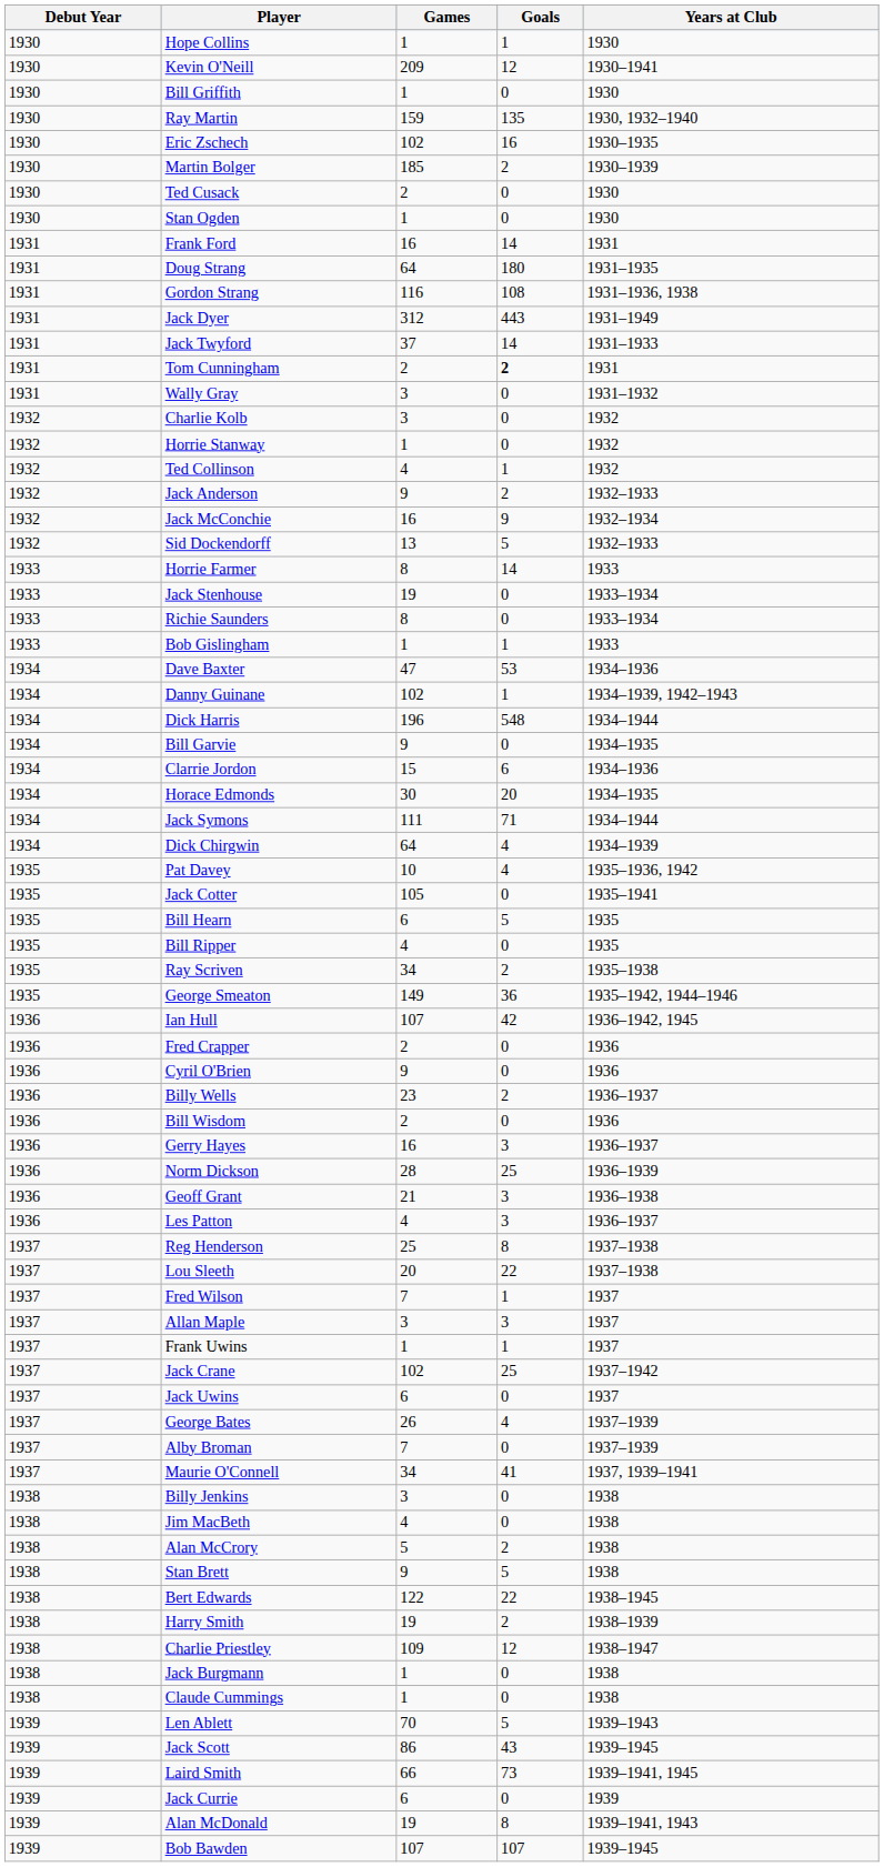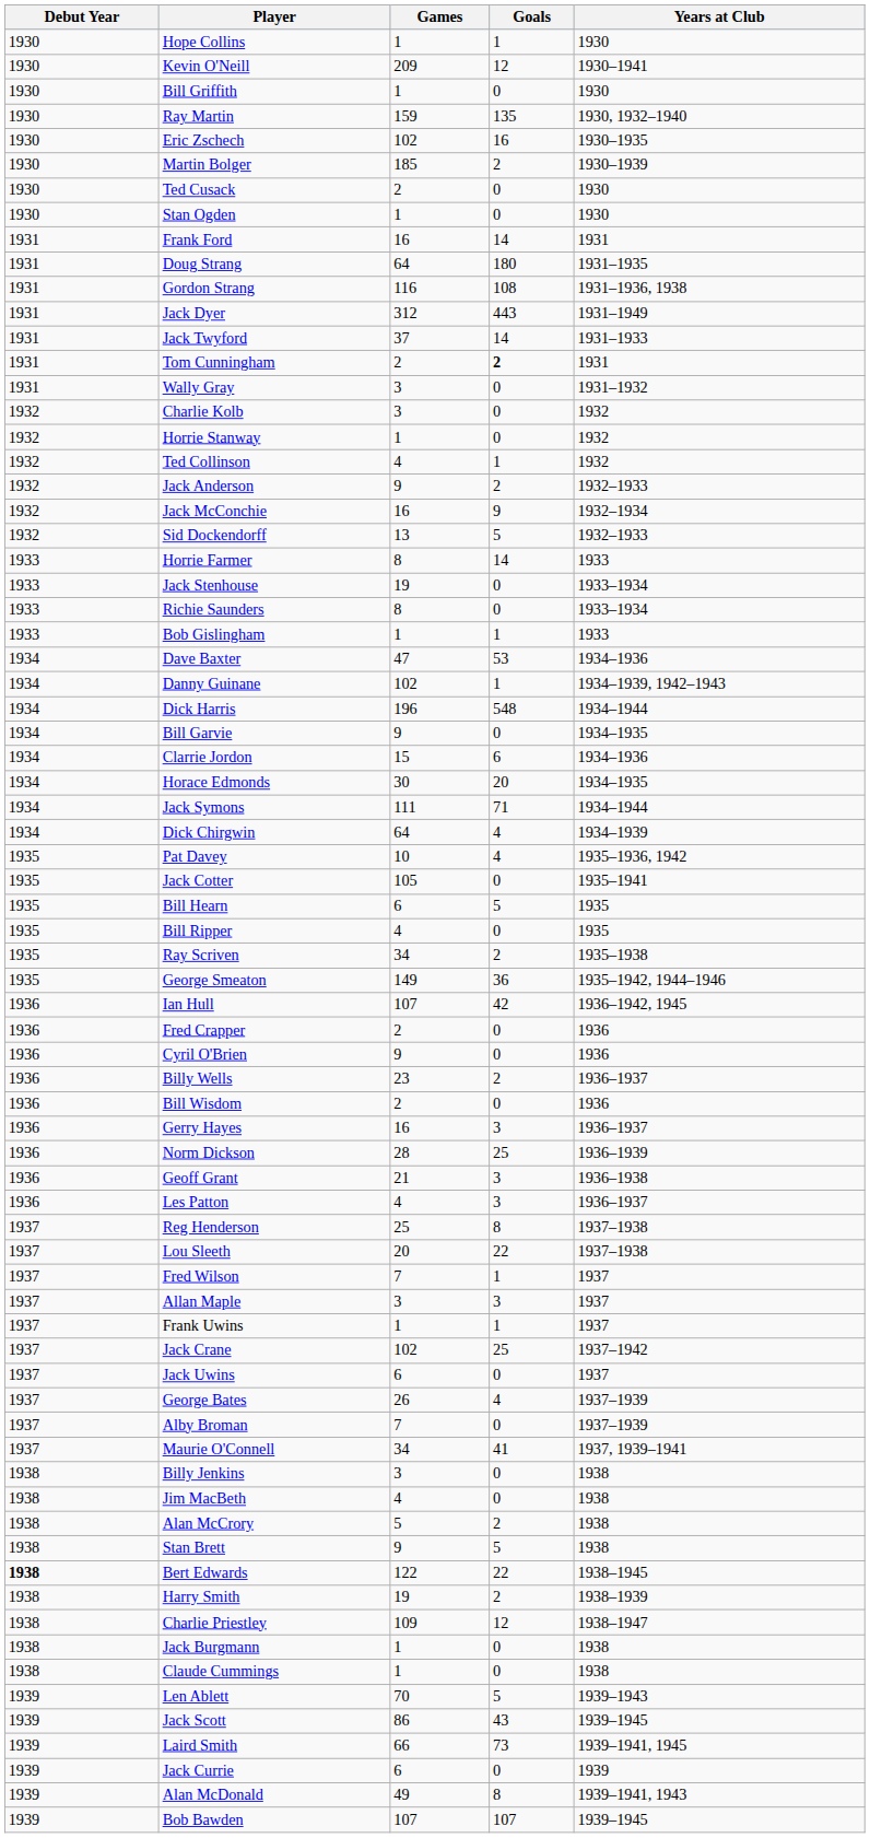 <table class="wikitable" style="width:70%;">
 <tr style="background:#87cefa;">
 <th>Debut Year</th>
 <th>Player</th>
 <th>Games</th>
 <th>Goals</th>
 <th>Years at Club</th>
 </tr>
 <tr>
 <td>1930</td>
 <td><a href='#'>Hope Collins</a></td>
 <td>1</td>
 <td>1</td>
 <td>1930</td>
 </tr>
 <tr>
 <td>1930</td>
 <td><a href='#'>Kevin O'Neill</a></td>
 <td>209</td>
 <td>12</td>
 <td>1930–1941</td>
 </tr>
 <tr>
 <td>1930</td>
 <td><a href='#'>Bill Griffith</a></td>
 <td>1</td>
 <td>0</td>
 <td>1930</td>
 </tr>
 <tr>
 <td>1930</td>
 <td><a href='#'>Ray Martin</a></td>
 <td>159</td>
 <td>135</td>
 <td>1930, 1932–1940</td>
 </tr>
 <tr>
 <td>1930</td>
 <td><a href='#'>Eric Zschech</a></td>
 <td>102</td>
 <td>16</td>
 <td>1930–1935</td>
 </tr>
 <tr>
 <td>1930</td>
 <td><a href='#'>Martin Bolger</a></td>
 <td>185</td>
 <td>2</td>
 <td>1930–1939</td>
 </tr>
 <tr>
 <td>1930</td>
 <td><a href='#'>Ted Cusack</a></td>
 <td>2</td>
 <td>0</td>
 <td>1930</td>
 </tr>
 <tr>
 <td>1930</td>
 <td><a href='#'>Stan Ogden</a></td>
 <td>1</td>
 <td>0</td>
 <td>1930</td>
 </tr>
 <tr>
 <td>1931</td>
 <td><a href='#'>Frank Ford</a></td>
 <td>16</td>
 <td>14</td>
 <td>1931</td>
 </tr>
 <tr>
 <td>1931</td>
 <td><a href='#'>Doug Strang</a></td>
 <td>64</td>
 <td>180</td>
 <td>1931–1935</td>
 </tr>
 <tr>
 <td>1931</td>
 <td><a href='#'>Gordon Strang</a></td>
 <td>116</td>
 <td>108</td>
 <td>1931–1936, 1938</td>
 </tr>
 <tr>
 <td>1931</td>
 <td><a href='#'>Jack Dyer</a></td>
 <td>312</td>
 <td>443</td>
 <td>1931–1949</td>
 </tr>
 <tr>
 <td>1931</td>
 <td><a href='#'>Jack Twyford</a></td>
 <td>37</td>
 <td>14</td>
 <td>1931–1933</td>
 </tr>
 <tr>
 <td>1931</td>
 <td><a href='#'>Tom Cunningham</a></td>
 <td>2</td>
 <td><strong>2</strong></td>
 <td>1931</td>
 </tr>
 <tr>
 <td>1931</td>
 <td><a href='#'>Wally Gray</a></td>
 <td>3</td>
 <td>0</td>
 <td>1931–1932</td>
 </tr>
 <tr>
 <td>1932</td>
 <td><a href='#'>Charlie Kolb</a></td>
 <td>3</td>
 <td>0</td>
 <td>1932</td>
 </tr>
 <tr>
 <td>1932</td>
 <td><a href='#'>Horrie Stanway</a></td>
 <td>1</td>
 <td>0</td>
 <td>1932</td>
 </tr>
 <tr>
 <td>1932</td>
 <td><a href='#'>Ted Collinson</a></td>
 <td>4</td>
 <td>1</td>
 <td>1932</td>
 </tr>
 <tr>
 <td>1932</td>
 <td><a href='#'>Jack Anderson</a></td>
 <td>9</td>
 <td>2</td>
 <td>1932–1933</td>
 </tr>
 <tr>
 <td>1932</td>
 <td><a href='#'>Jack McConchie</a></td>
 <td>16</td>
 <td>9</td>
 <td>1932–1934</td>
 </tr>
 <tr>
 <td>1932</td>
 <td><a href='#'>Sid Dockendorff</a></td>
 <td>13</td>
 <td>5</td>
 <td>1932–1933</td>
 </tr>
 <tr>
 <td>1933</td>
 <td><a href='#'>Horrie Farmer</a></td>
 <td>8</td>
 <td>14</td>
 <td>1933</td>
 </tr>
 <tr>
 <td>1933</td>
 <td><a href='#'>Jack Stenhouse</a></td>
 <td>19</td>
 <td>0</td>
 <td>1933–1934</td>
 </tr>
 <tr>
 <td>1933</td>
 <td><a href='#'>Richie Saunders</a></td>
 <td>8</td>
 <td>0</td>
 <td>1933–1934</td>
 </tr>
 <tr>
 <td>1933</td>
 <td><a href='#'>Bob Gislingham</a></td>
 <td>1</td>
 <td>1</td>
 <td>1933</td>
 </tr>
 <tr>
 <td>1934</td>
 <td><a href='#'>Dave Baxter</a></td>
 <td>47</td>
 <td>53</td>
 <td>1934–1936</td>
 </tr>
 <tr>
 <td>1934</td>
 <td><a href='#'>Danny Guinane</a></td>
 <td>102</td>
 <td>1</td>
 <td>1934–1939, 1942–1943</td>
 </tr>
 <tr>
 <td>1934</td>
 <td><a href='#'>Dick Harris</a></td>
 <td>196</td>
 <td>548</td>
 <td>1934–1944</td>
 </tr>
 <tr>
 <td>1934</td>
 <td><a href='#'>Bill Garvie</a></td>
 <td>9</td>
 <td>0</td>
 <td>1934–1935</td>
 </tr>
 <tr>
 <td>1934</td>
 <td><a href='#'>Clarrie Jordon</a></td>
 <td>15</td>
 <td>6</td>
 <td>1934–1936</td>
 </tr>
 <tr>
 <td>1934</td>
 <td><a href='#'>Horace Edmonds</a></td>
 <td>30</td>
 <td>20</td>
 <td>1934–1935</td>
 </tr>
 <tr>
 <td>1934</td>
 <td><a href='#'>Jack Symons</a></td>
 <td>111</td>
 <td>71</td>
 <td>1934–1944</td>
 </tr>
 <tr>
 <td>1934</td>
 <td><a href='#'>Dick Chirgwin</a></td>
 <td>64</td>
 <td>4</td>
 <td>1934–1939</td>
 </tr>
 <tr>
 <td>1935</td>
 <td><a href='#'>Pat Davey</a></td>
 <td>10</td>
 <td>4</td>
 <td>1935–1936, 1942</td>
 </tr>
 <tr>
 <td>1935</td>
 <td><a href='#'>Jack Cotter</a></td>
 <td>105</td>
 <td>0</td>
 <td>1935–1941</td>
 </tr>
 <tr>
 <td>1935</td>
 <td><a href='#'>Bill Hearn</a></td>
 <td>6</td>
 <td>5</td>
 <td>1935</td>
 </tr>
 <tr>
 <td>1935</td>
 <td><a href='#'>Bill Ripper</a></td>
 <td>4</td>
 <td>0</td>
 <td>1935</td>
 </tr>
 <tr>
 <td>1935</td>
 <td><a href='#'>Ray Scriven</a></td>
 <td>34</td>
 <td>2</td>
 <td>1935–1938</td>
 </tr>
 <tr>
 <td>1935</td>
 <td><a href='#'>George Smeaton</a></td>
 <td>149</td>
 <td>36</td>
 <td>1935–1942, 1944–1946</td>
 </tr>
 <tr>
 <td>1936</td>
 <td><a href='#'>Ian Hull</a></td>
 <td>107</td>
 <td>42</td>
 <td>1936–1942, 1945</td>
 </tr>
 <tr>
 <td>1936</td>
 <td><a href='#'>Fred Crapper</a></td>
 <td>2</td>
 <td>0</td>
 <td>1936</td>
 </tr>
 <tr>
 <td>1936</td>
 <td><a href='#'>Cyril O'Brien</a></td>
 <td>9</td>
 <td>0</td>
 <td>1936</td>
 </tr>
 <tr>
 <td>1936</td>
 <td><a href='#'>Billy Wells</a></td>
 <td>23</td>
 <td>2</td>
 <td>1936–1937</td>
 </tr>
 <tr>
 <td>1936</td>
 <td><a href='#'>Bill Wisdom</a></td>
 <td>2</td>
 <td>0</td>
 <td>1936</td>
 </tr>
 <tr>
 <td>1936</td>
 <td><a href='#'>Gerry Hayes</a></td>
 <td>16</td>
 <td>3</td>
 <td>1936–1937</td>
 </tr>
 <tr>
 <td>1936</td>
 <td><a href='#'>Norm Dickson</a></td>
 <td>28</td>
 <td>25</td>
 <td>1936–1939</td>
 </tr>
 <tr>
 <td>1936</td>
 <td><a href='#'>Geoff Grant</a></td>
 <td>21</td>
 <td>3</td>
 <td>1936–1938</td>
 </tr>
 <tr>
 <td>1936</td>
 <td><a href='#'>Les Patton</a></td>
 <td>4</td>
 <td>3</td>
 <td>1936–1937</td>
 </tr>
 <tr>
 <td>1937</td>
 <td><a href='#'>Reg Henderson</a></td>
 <td>25</td>
 <td>8</td>
 <td>1937–1938</td>
 </tr>
 <tr>
 <td>1937</td>
 <td><a href='#'>Lou Sleeth</a></td>
 <td>20</td>
 <td>22</td>
 <td>1937–1938</td>
 </tr>
 <tr>
 <td>1937</td>
 <td><a href='#'>Fred Wilson</a></td>
 <td>7</td>
 <td>1</td>
 <td>1937</td>
 </tr>
 <tr>
 <td>1937</td>
 <td><a href='#'>Allan Maple</a></td>
 <td>3</td>
 <td>3</td>
 <td>1937</td>
 </tr>
 <tr>
 <td>1937</td>
 <td>Frank Uwins</td>
 <td>1</td>
 <td>1</td>
 <td>1937</td>
 </tr>
 <tr>
 <td>1937</td>
 <td><a href='#'>Jack Crane</a></td>
 <td>102</td>
 <td>25</td>
 <td>1937–1942</td>
 </tr>
 <tr>
 <td>1937</td>
 <td><a href='#'>Jack Uwins</a></td>
 <td>6</td>
 <td>0</td>
 <td>1937</td>
 </tr>
 <tr>
 <td>1937</td>
 <td><a href='#'>George Bates</a></td>
 <td>26</td>
 <td>4</td>
 <td>1937–1939</td>
 </tr>
 <tr>
 <td>1937</td>
 <td><a href='#'>Alby Broman</a></td>
 <td>7</td>
 <td>0</td>
 <td>1937–1939</td>
 </tr>
 <tr>
 <td>1937</td>
 <td><a href='#'>Maurie O'Connell</a></td>
 <td>34</td>
 <td>41</td>
 <td>1937, 1939–1941</td>
 </tr>
 <tr>
 <td>1938</td>
 <td><a href='#'>Billy Jenkins</a></td>
 <td>3</td>
 <td>0</td>
 <td>1938</td>
 </tr>
 <tr>
 <td>1938</td>
 <td><a href='#'>Jim MacBeth</a></td>
 <td>4</td>
 <td>0</td>
 <td>1938</td>
 </tr>
 <tr>
 <td>1938</td>
 <td><a href='#'>Alan McCrory</a></td>
 <td>5</td>
 <td>2</td>
 <td>1938</td>
 </tr>
 <tr>
 <td>1938</td>
 <td><a href='#'>Stan Brett</a></td>
 <td>9</td>
 <td>5</td>
 <td>1938</td>
 </tr>
 <tr>
-<td>1938</td>
+<td><strong>1938</strong></td>
 <td><a href='#'>Bert Edwards</a></td>
 <td>122</td>
 <td>22</td>
 <td>1938–1945</td>
 </tr>
 <tr>
 <td>1938</td>
 <td><a href='#'>Harry Smith</a></td>
 <td>19</td>
 <td>2</td>
 <td>1938–1939</td>
 </tr>
 <tr>
 <td>1938</td>
 <td><a href='#'>Charlie Priestley</a></td>
 <td>109</td>
 <td>12</td>
 <td>1938–1947</td>
 </tr>
 <tr>
 <td>1938</td>
 <td><a href='#'>Jack Burgmann</a></td>
 <td>1</td>
 <td>0</td>
 <td>1938</td>
 </tr>
 <tr>
 <td>1938</td>
 <td><a href='#'>Claude Cummings</a></td>
 <td>1</td>
 <td>0</td>
 <td>1938</td>
 </tr>
 <tr>
 <td>1939</td>
 <td><a href='#'>Len Ablett</a></td>
 <td>70</td>
 <td>5</td>
 <td>1939–1943</td>
 </tr>
 <tr>
 <td>1939</td>
 <td><a href='#'>Jack Scott</a></td>
 <td>86</td>
 <td>43</td>
 <td>1939–1945</td>
 </tr>
 <tr>
 <td>1939</td>
 <td><a href='#'>Laird Smith</a></td>
 <td>66</td>
 <td>73</td>
 <td>1939–1941, 1945</td>
 </tr>
 <tr>
 <td>1939</td>
 <td><a href='#'>Jack Currie</a></td>
 <td>6</td>
 <td>0</td>
 <td>1939</td>
 </tr>
 <tr>
 <td>1939</td>
 <td><a href='#'>Alan McDonald</a></td>
-<td>19</td>
+<td>49</td>
 <td>8</td>
 <td>1939–1941, 1943</td>
 </tr>
 <tr>
 <td>1939</td>
 <td><a href='#'>Bob Bawden</a></td>
 <td>107</td>
 <td>107</td>
 <td>1939–1945</td>
 </tr>
 </table>
